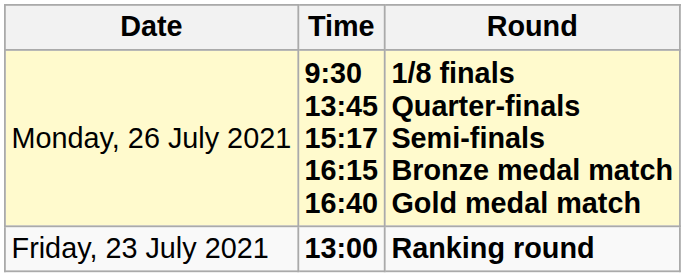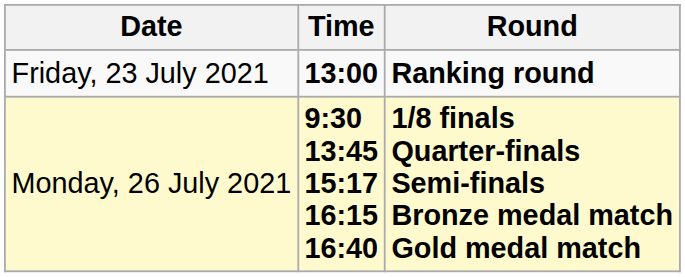 <table class="wikitable">
 <tr>
 <th>Date</th>
 <th>Time</th>
 <th>Round</th>
 </tr>
+<tr>
+<td>Friday, 23 July 2021</td>
+<td><strong>13:00</strong></td>
+<td><strong>Ranking round</strong></td>
+</tr>
 <tr style=background:lemonchiffon>
 <td>Monday, 26 July 2021</td>
 <td><strong>9:30</strong><br><strong>13:45</strong><br><strong>15:17</strong><br><strong>16:15</strong><br><strong>16:40</strong></td>
 <td><strong>1/8 finals</strong><br><strong>Quarter-finals</strong><br><strong>Semi-finals</strong><br><strong>Bronze medal match</strong><br><strong>Gold medal match</strong></td>
 </tr>
-<tr>
-<td>Friday, 23 July 2021</td>
-<td><strong>13:00</strong></td>
-<td><strong>Ranking round</strong></td>
-</tr>
 </table>
